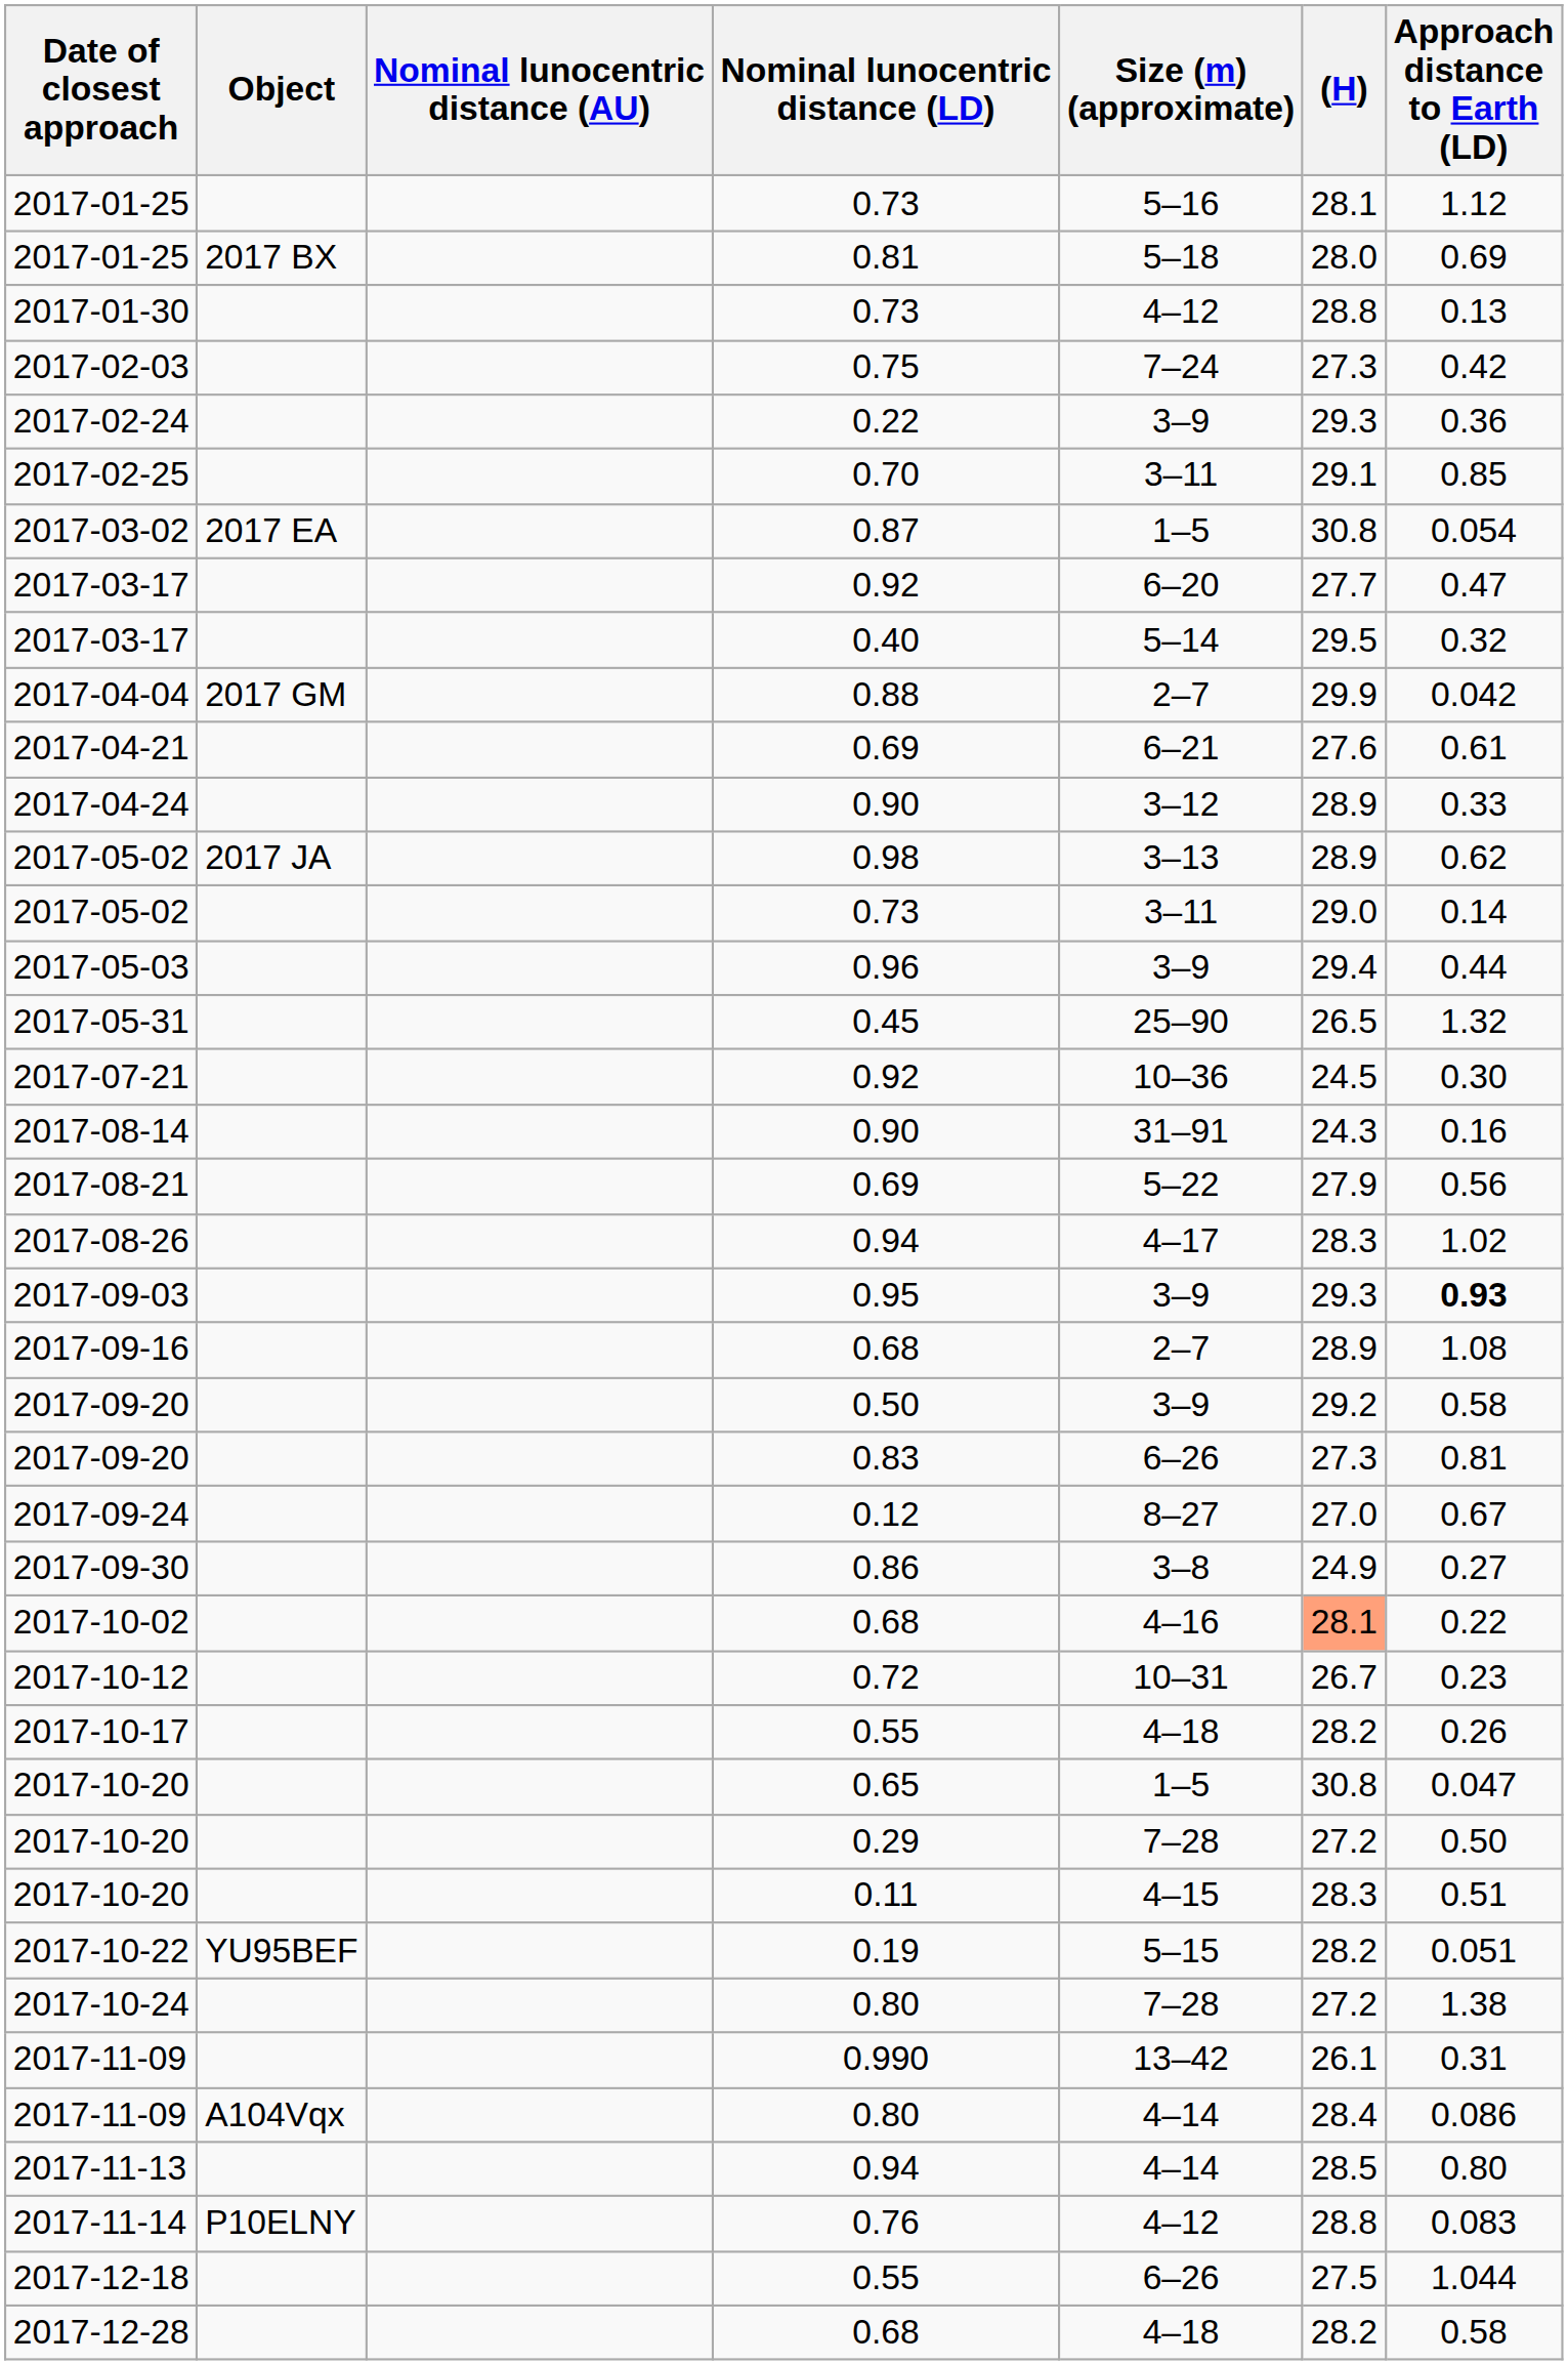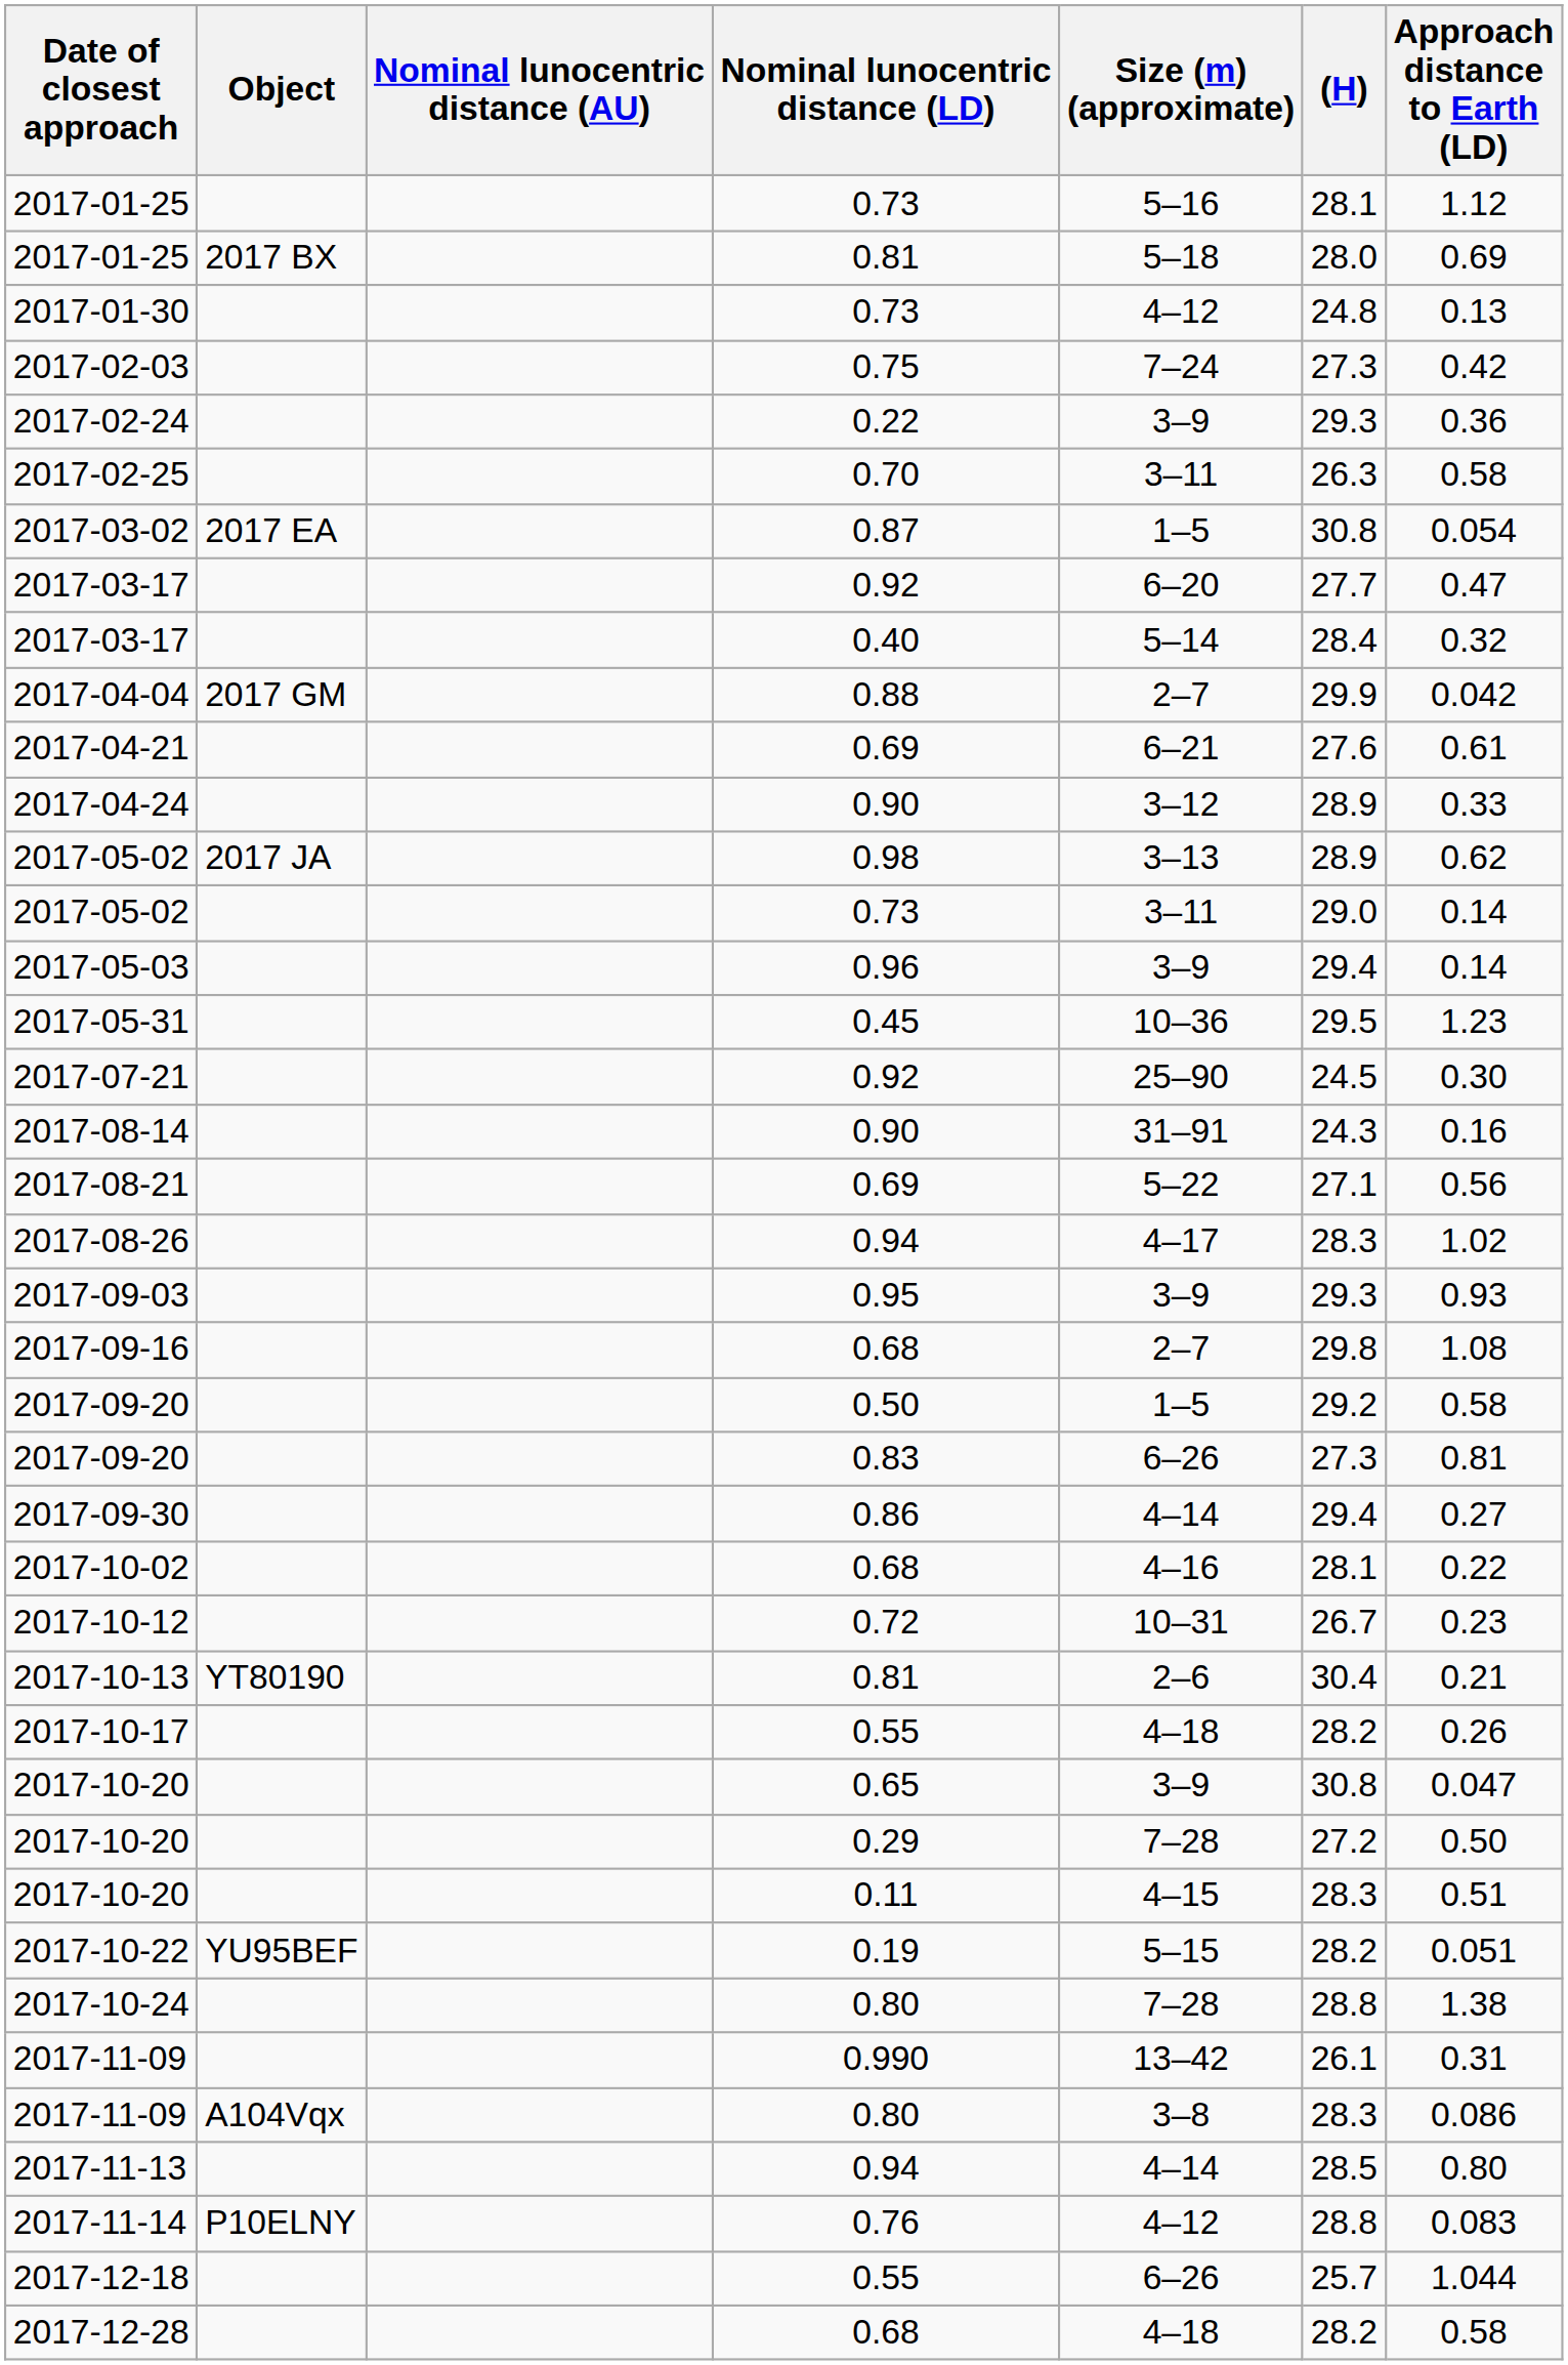 <table class="wikitable sortable">
 <tr>
 <th>Date of<br>closest<br>approach</th>
 <th>Object</th>
 <th><a href='#'>Nominal</a> lunocentric<br>distance (<a href='#'>AU</a>)</th>
 <th>Nominal lunocentric<br>distance (<a href='#'>LD</a>)</th>
 <th data-sort-type="number">Size (<a href='#'>m</a>)<br>(approximate)</th>
 <th>(<a href='#'>H</a>)</th>
 <th>Approach<br>distance<br>to <a href='#'>Earth</a><br> (LD)</th>
 </tr>
 <tr>
 <td>2017-01-25</td>
 <td></td>
 <td></td>
 <td align="center">0.73</td>
 <td align="center">5–16</td>
 <td align="center">28.1</td>
 <td align="center">1.12</td>
 </tr>
 <tr>
 <td>2017-01-25</td>
 <td>2017 BX</td>
 <td></td>
 <td align="center">0.81</td>
 <td align="center">5–18</td>
 <td align="center">28.0</td>
 <td align="center">0.69</td>
 </tr>
 <tr>
 <td>2017-01-30</td>
 <td></td>
 <td></td>
 <td align="center">0.73</td>
 <td align="center">4–12</td>
-<td align="center">28.8</td>
+<td align="center">24.8</td>
 <td align="center">0.13</td>
 </tr>
 <tr>
 <td>2017-02-03</td>
 <td></td>
 <td></td>
 <td align="center">0.75</td>
 <td align="center">7–24</td>
 <td align="center">27.3</td>
 <td align="center">0.42</td>
 </tr>
 <tr>
 <td>2017-02-24</td>
 <td></td>
 <td></td>
 <td align="center">0.22</td>
 <td align="center">3–9</td>
 <td align="center">29.3</td>
 <td align="center">0.36</td>
 </tr>
 <tr>
 <td>2017-02-25</td>
 <td></td>
 <td></td>
 <td align="center">0.70</td>
 <td align="center">3–11</td>
-<td align="center">29.1</td>
-<td align="center">0.85</td>
+<td align="center">26.3</td>
+<td align="center">0.58</td>
 </tr>
 <tr>
 <td>2017-03-02</td>
 <td>2017 EA</td>
 <td></td>
 <td align="center">0.87</td>
 <td align="center">1–5</td>
 <td align="center">30.8</td>
 <td align="center">0.054</td>
 </tr>
 <tr>
 <td>2017-03-17</td>
 <td></td>
 <td></td>
 <td align="center">0.92</td>
 <td align="center">6–20</td>
 <td align="center">27.7</td>
 <td align="center">0.47</td>
 </tr>
 <tr>
 <td>2017-03-17</td>
 <td></td>
 <td></td>
 <td align="center">0.40</td>
 <td align="center">5–14</td>
-<td align="center">29.5</td>
+<td align="center">28.4</td>
 <td align="center">0.32</td>
 </tr>
 <tr>
 <td>2017-04-04</td>
 <td>2017 GM</td>
 <td></td>
 <td align="center">0.88</td>
 <td align="center">2–7</td>
 <td align="center">29.9</td>
 <td align="center">0.042</td>
 </tr>
 <tr>
 <td>2017-04-21</td>
 <td></td>
 <td></td>
 <td align="center">0.69</td>
 <td align="center">6–21</td>
 <td align="center">27.6</td>
 <td align="center">0.61</td>
 </tr>
 <tr>
 <td>2017-04-24</td>
 <td></td>
 <td></td>
 <td align="center">0.90</td>
 <td align="center">3–12</td>
 <td align="center">28.9</td>
 <td align="center">0.33</td>
 </tr>
 <tr>
 <td>2017-05-02</td>
 <td>2017 JA</td>
 <td></td>
 <td align="center">0.98</td>
 <td align="center">3–13</td>
 <td align="center">28.9</td>
 <td align="center">0.62</td>
 </tr>
 <tr>
 <td>2017-05-02</td>
 <td></td>
 <td></td>
 <td align="center">0.73</td>
 <td align="center">3–11</td>
 <td align="center">29.0</td>
 <td align="center">0.14</td>
 </tr>
 <tr>
 <td>2017-05-03</td>
 <td></td>
 <td></td>
 <td align="center">0.96</td>
 <td align="center">3–9</td>
 <td align="center">29.4</td>
-<td align="center">0.44</td>
+<td align="center">0.14</td>
 </tr>
 <tr>
 <td>2017-05-31</td>
 <td></td>
 <td></td>
 <td align="center">0.45</td>
-<td align="center">25–90</td>
-<td align="center">26.5</td>
-<td align="center">1.32</td>
+<td align="center">10–36</td>
+<td align="center">29.5</td>
+<td align="center">1.23</td>
 </tr>
 <tr>
 <td>2017-07-21</td>
 <td></td>
 <td></td>
 <td align="center">0.92</td>
-<td align="center">10–36</td>
+<td align="center">25–90</td>
 <td align="center">24.5</td>
 <td align="center">0.30</td>
 </tr>
 <tr>
 <td>2017-08-14</td>
 <td></td>
 <td></td>
 <td align="center">0.90</td>
 <td align="center">31–91</td>
 <td align="center">24.3</td>
 <td align="center">0.16</td>
 </tr>
 <tr>
 <td>2017-08-21</td>
 <td></td>
 <td></td>
 <td align="center">0.69</td>
 <td align="center">5–22</td>
-<td align="center">27.9</td>
+<td align="center">27.1</td>
 <td align="center">0.56</td>
 </tr>
 <tr>
 <td>2017-08-26</td>
 <td></td>
 <td></td>
 <td align="center">0.94</td>
 <td align="center">4–17</td>
 <td align="center">28.3</td>
 <td align="center">1.02</td>
 </tr>
 <tr>
 <td>2017-09-03</td>
 <td></td>
 <td></td>
 <td align="center">0.95</td>
 <td align="center">3–9</td>
 <td align="center">29.3</td>
-<td align="center"><strong>0.93</strong></td>
+<td align="center">0.93</td>
 </tr>
 <tr>
 <td>2017-09-16</td>
 <td></td>
 <td></td>
 <td align="center">0.68</td>
 <td align="center">2–7</td>
-<td align="center">28.9</td>
+<td align="center">29.8</td>
 <td align="center">1.08</td>
 </tr>
 <tr>
 <td>2017-09-20</td>
 <td></td>
 <td></td>
 <td align="center">0.50</td>
-<td align="center">3–9</td>
+<td align="center">1–5</td>
 <td align="center">29.2</td>
 <td align="center">0.58</td>
 </tr>
 <tr>
 <td>2017-09-20</td>
 <td></td>
 <td></td>
 <td align="center">0.83</td>
 <td align="center">6–26</td>
 <td align="center">27.3</td>
 <td align="center">0.81</td>
 </tr>
 <tr>
-<td>2017-09-24</td>
-<td></td>
-<td></td>
-<td align="center">0.12</td>
-<td align="center">8–27</td>
-<td align="center">27.0</td>
-<td align="center">0.67</td>
-</tr>
-<tr>
 <td>2017-09-30</td>
 <td></td>
 <td></td>
 <td align="center">0.86</td>
-<td align="center">3–8</td>
-<td align="center">24.9</td>
+<td align="center">4–14</td>
+<td align="center">29.4</td>
 <td align="center">0.27</td>
 </tr>
 <tr>
 <td>2017-10-02</td>
 <td></td>
 <td></td>
 <td align="center">0.68</td>
 <td align="center">4–16</td>
-<td align="center" style="background: lightsalmon;">28.1</td>
+<td align="center">28.1</td>
 <td align="center">0.22</td>
 </tr>
 <tr>
 <td>2017-10-12</td>
 <td></td>
 <td></td>
 <td align="center">0.72</td>
 <td align="center">10–31</td>
 <td align="center">26.7</td>
 <td align="center">0.23</td>
+</tr>
+<tr>
+<td>2017-10-13</td>
+<td>YT80190</td>
+<td></td>
+<td align="center">0.81</td>
+<td align="center">2–6</td>
+<td align="center">30.4</td>
+<td align="center">0.21</td>
 </tr>
 <tr>
 <td>2017-10-17</td>
 <td></td>
 <td></td>
 <td align="center">0.55</td>
 <td align="center">4–18</td>
 <td align="center">28.2</td>
 <td align="center">0.26</td>
 </tr>
 <tr>
 <td>2017-10-20</td>
 <td></td>
 <td></td>
 <td align="center">0.65</td>
-<td align="center">1–5</td>
+<td align="center">3–9</td>
 <td align="center">30.8</td>
 <td align="center">0.047</td>
 </tr>
 <tr>
 <td>2017-10-20</td>
 <td></td>
 <td></td>
 <td align="center">0.29</td>
 <td align="center">7–28</td>
 <td align="center">27.2</td>
 <td align="center">0.50</td>
 </tr>
 <tr>
 <td>2017-10-20</td>
 <td></td>
 <td></td>
 <td align="center">0.11</td>
 <td align="center">4–15</td>
 <td align="center">28.3</td>
 <td align="center">0.51</td>
 </tr>
 <tr>
 <td>2017-10-22</td>
 <td>YU95BEF</td>
 <td></td>
 <td align="center">0.19</td>
 <td align="center">5–15</td>
 <td align="center">28.2</td>
 <td align="center">0.051</td>
 </tr>
 <tr>
 <td>2017-10-24</td>
 <td></td>
 <td></td>
 <td align="center">0.80</td>
 <td align="center">7–28</td>
-<td align="center">27.2</td>
+<td align="center">28.8</td>
 <td align="center">1.38</td>
 </tr>
 <tr>
 <td>2017-11-09</td>
 <td></td>
 <td></td>
 <td align="center">0.990</td>
 <td align="center">13–42</td>
 <td align="center">26.1</td>
 <td align="center">0.31</td>
 </tr>
 <tr>
 <td>2017-11-09</td>
 <td>A104Vqx</td>
 <td></td>
 <td align="center">0.80</td>
-<td align="center">4–14</td>
-<td align="center">28.4</td>
+<td align="center">3–8</td>
+<td align="center">28.3</td>
 <td align="center">0.086</td>
 </tr>
 <tr>
 <td>2017-11-13</td>
 <td></td>
 <td></td>
 <td align="center">0.94</td>
 <td align="center">4–14</td>
 <td align="center">28.5</td>
 <td align="center">0.80</td>
 </tr>
 <tr>
 <td>2017-11-14</td>
 <td>P10ELNY</td>
 <td></td>
 <td align="center">0.76</td>
 <td align="center">4–12</td>
 <td align="center">28.8</td>
 <td align="center">0.083</td>
 </tr>
 <tr>
 <td>2017-12-18</td>
 <td></td>
 <td></td>
 <td align="center">0.55</td>
 <td align="center">6–26</td>
-<td align="center">27.5</td>
+<td align="center">25.7</td>
 <td align="center">1.044</td>
 </tr>
 <tr>
 <td>2017-12-28</td>
 <td></td>
 <td></td>
 <td align="center">0.68</td>
 <td align="center">4–18</td>
 <td align="center">28.2</td>
 <td align="center">0.58</td>
 </tr>
 </table>
